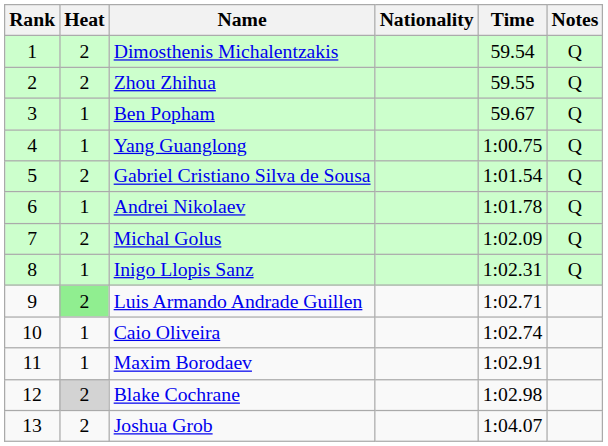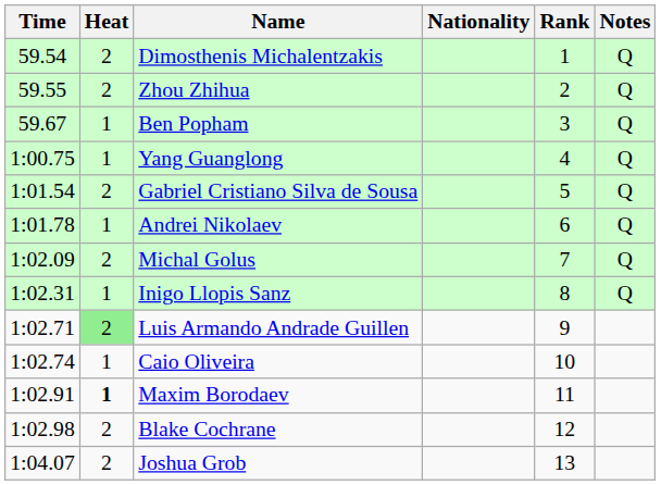 <table class="wikitable sortable" style="text-align:center">
 <tr>
-<th>Rank</th>
+<th>Time</th>
 <th>Heat</th>
 <th>Name</th>
 <th>Nationality</th>
-<th>Time</th>
+<th>Rank</th>
 <th>Notes</th>
 </tr>
 <tr bgcolor=ccffcc>
-<td>1</td>
+<td>59.54</td>
 <td>2</td>
 <td align=left><a href='#'>Dimosthenis Michalentzakis</a></td>
 <td align=left></td>
-<td>59.54</td>
+<td>1</td>
 <td>Q</td>
 </tr>
 <tr bgcolor=ccffcc>
-<td>2</td>
+<td>59.55</td>
 <td>2</td>
 <td align=left><a href='#'>Zhou Zhihua</a></td>
 <td align=left></td>
-<td>59.55</td>
+<td>2</td>
 <td>Q</td>
 </tr>
 <tr bgcolor=ccffcc>
-<td>3</td>
+<td>59.67</td>
 <td>1</td>
 <td align=left><a href='#'>Ben Popham</a></td>
 <td align=left></td>
-<td>59.67</td>
+<td>3</td>
 <td>Q</td>
 </tr>
 <tr bgcolor=ccffcc>
-<td>4</td>
+<td>1:00.75</td>
 <td>1</td>
 <td align=left><a href='#'>Yang Guanglong</a></td>
 <td align=left></td>
-<td>1:00.75</td>
+<td>4</td>
 <td>Q</td>
 </tr>
 <tr bgcolor=ccffcc>
-<td>5</td>
+<td>1:01.54</td>
 <td>2</td>
 <td align=left><a href='#'>Gabriel Cristiano Silva de Sousa</a></td>
 <td align=left></td>
-<td>1:01.54</td>
+<td>5</td>
 <td>Q</td>
 </tr>
 <tr bgcolor=ccffcc>
-<td>6</td>
+<td>1:01.78</td>
 <td>1</td>
 <td align=left><a href='#'>Andrei Nikolaev</a></td>
 <td align=left></td>
-<td>1:01.78</td>
+<td>6</td>
 <td>Q</td>
 </tr>
 <tr bgcolor=ccffcc>
-<td>7</td>
+<td>1:02.09</td>
 <td>2</td>
 <td align=left><a href='#'>Michal Golus</a></td>
 <td align=left></td>
-<td>1:02.09</td>
+<td>7</td>
 <td>Q</td>
 </tr>
 <tr bgcolor=ccffcc>
-<td>8</td>
+<td>1:02.31</td>
 <td>1</td>
 <td align=left><a href='#'>Inigo Llopis Sanz</a></td>
 <td align=left></td>
-<td>1:02.31</td>
+<td>8</td>
 <td>Q</td>
 </tr>
 <tr>
-<td>9</td>
+<td>1:02.71</td>
 <td style="background: lightgreen;">2</td>
 <td align=left><a href='#'>Luis Armando Andrade Guillen</a></td>
 <td align=left></td>
-<td>1:02.71</td>
+<td>9</td>
 <td></td>
 </tr>
 <tr>
-<td>10</td>
+<td>1:02.74</td>
 <td>1</td>
 <td align=left><a href='#'>Caio Oliveira</a></td>
 <td align=left></td>
-<td>1:02.74</td>
+<td>10</td>
 <td></td>
 </tr>
 <tr>
-<td>11</td>
-<td>1</td>
+<td>1:02.91</td>
+<td><strong>1</strong></td>
 <td align=left><a href='#'>Maxim Borodaev</a></td>
 <td align=left></td>
-<td>1:02.91</td>
+<td>11</td>
 <td></td>
 </tr>
 <tr>
-<td>12</td>
-<td style="background: lightgrey;">2</td>
+<td>1:02.98</td>
+<td>2</td>
 <td align=left><a href='#'>Blake Cochrane</a></td>
 <td align=left></td>
-<td>1:02.98</td>
+<td>12</td>
 <td></td>
 </tr>
 <tr>
-<td>13</td>
+<td>1:04.07</td>
 <td>2</td>
 <td align=left><a href='#'>Joshua Grob</a></td>
 <td align=left></td>
-<td>1:04.07</td>
+<td>13</td>
 <td></td>
 </tr>
 </table>
